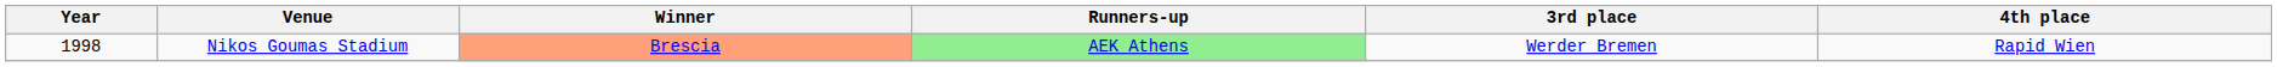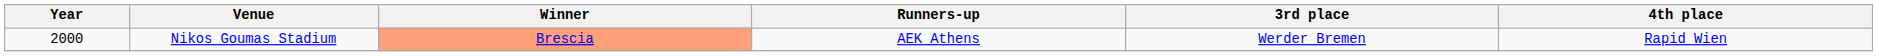 <table class="wikitable" style="font-size:90%; width: 100%; text-align: center;">
 <tr>
 <th width=5%>Year</th>
 <th width=10%>Venue</th>
 <th width=15%>Winner</th>
 <th width=15%>Runners-up</th>
 <th width=15%>3rd place</th>
 <th width=15%>4th place</th>
 </tr>
 <tr>
-<td>1998</td>
+<td>2000</td>
 <td><a href='#'>Nikos Goumas Stadium</a></td>
 <td style="background: lightsalmon;"> <a href='#'>Brescia</a></td>
-<td style="background: lightgreen;"> <a href='#'>AEK Athens</a></td>
+<td> <a href='#'>AEK Athens</a></td>
 <td> <a href='#'>Werder Bremen</a></td>
 <td> <a href='#'>Rapid Wien</a></td>
 </tr>
 <tr>
 </tr>
 </table>
